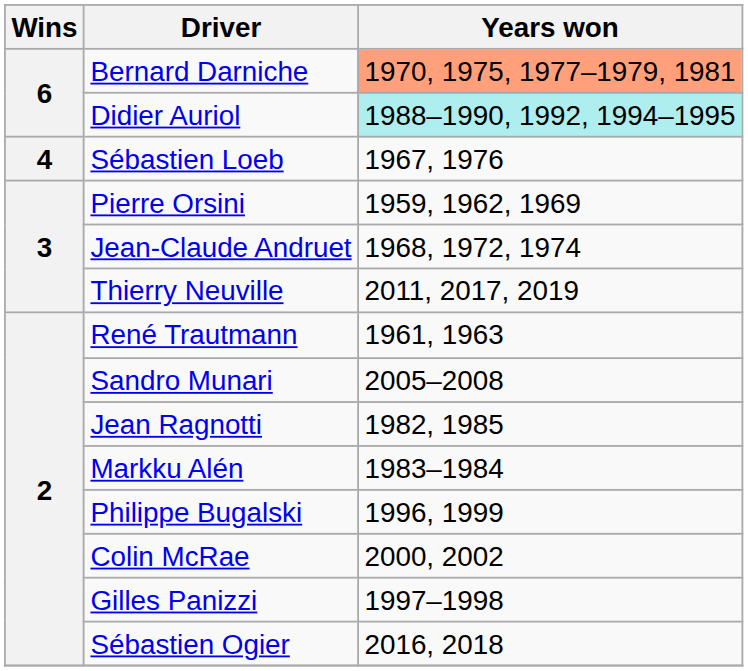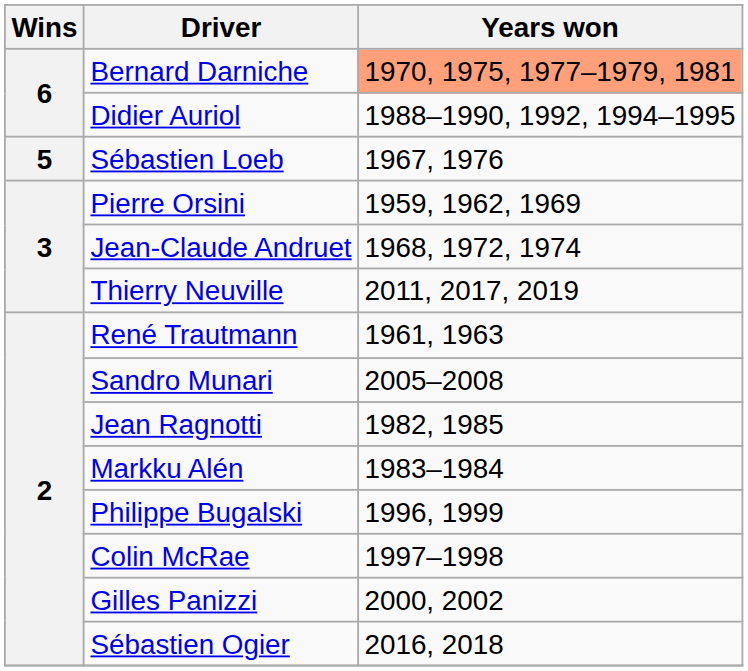 <table class="wikitable" style="font-size: 95%;">
 <tr>
 <th>Wins</th>
 <th>Driver</th>
 <th>Years won</th>
 </tr>
 <tr>
 <th rowspan=2>6</th>
 <td> <a href='#'>Bernard Darniche</a></td>
 <td style="background: lightsalmon;">1970, 1975, 1977–1979, 1981</td>
 </tr>
 <tr>
 <td> <a href='#'>Didier Auriol</a></td>
-<td style="background: paleturquoise;">1988–1990, 1992, 1994–1995</td>
+<td>1988–1990, 1992, 1994–1995</td>
 </tr>
 <tr>
-<th>4</th>
+<th>5</th>
 <td> <a href='#'>Sébastien Loeb</a></td>
 <td>1967, 1976</td>
 </tr>
 <tr>
 <th rowspan=3>3</th>
 <td> <a href='#'>Pierre Orsini</a></td>
 <td>1959, 1962, 1969</td>
 </tr>
 <tr>
 <td> <a href='#'>Jean-Claude Andruet</a></td>
 <td>1968, 1972, 1974</td>
 </tr>
 <tr>
 <td> <a href='#'>Thierry Neuville</a></td>
 <td>2011, 2017, 2019</td>
 </tr>
 <tr>
 <th rowspan=8>2</th>
 <td> <a href='#'>René Trautmann</a></td>
 <td>1961, 1963</td>
 </tr>
 <tr>
 <td> <a href='#'>Sandro Munari</a></td>
 <td>2005–2008</td>
 </tr>
 <tr>
 <td> <a href='#'>Jean Ragnotti</a></td>
 <td>1982, 1985</td>
 </tr>
 <tr>
 <td> <a href='#'>Markku Alén</a></td>
 <td>1983–1984</td>
 </tr>
 <tr>
 <td> <a href='#'>Philippe Bugalski</a></td>
 <td>1996, 1999</td>
 </tr>
 <tr>
 <td> <a href='#'>Colin McRae</a></td>
-<td>2000, 2002</td>
+<td>1997–1998</td>
 </tr>
 <tr>
 <td> <a href='#'>Gilles Panizzi</a></td>
-<td>1997–1998</td>
+<td>2000, 2002</td>
 </tr>
 <tr>
 <td> <a href='#'>Sébastien Ogier</a></td>
 <td>2016, 2018</td>
 </tr>
 <tr>
 </tr>
 </table>
